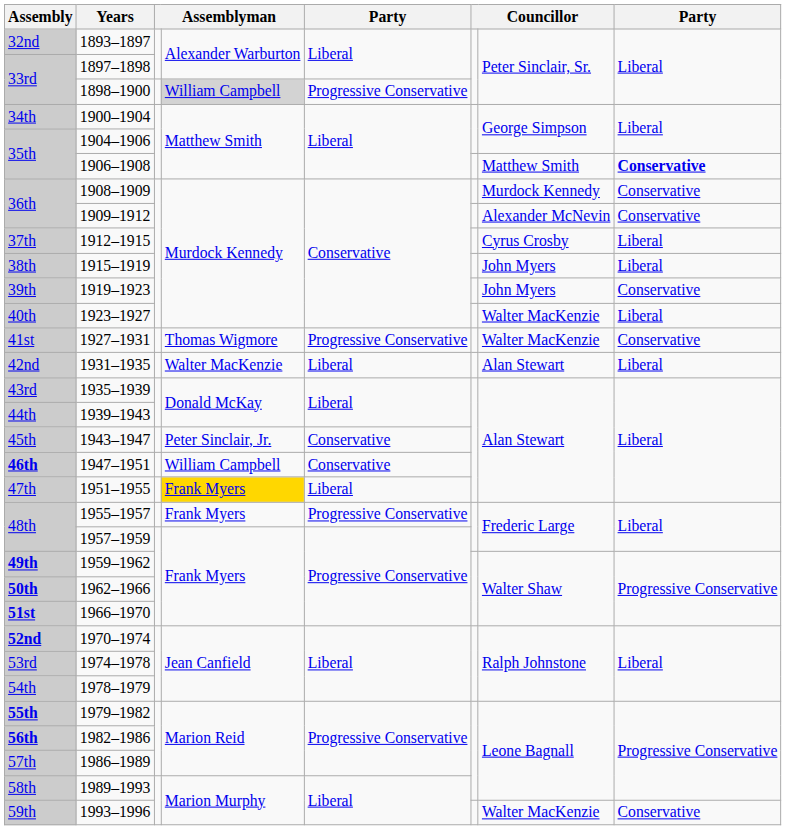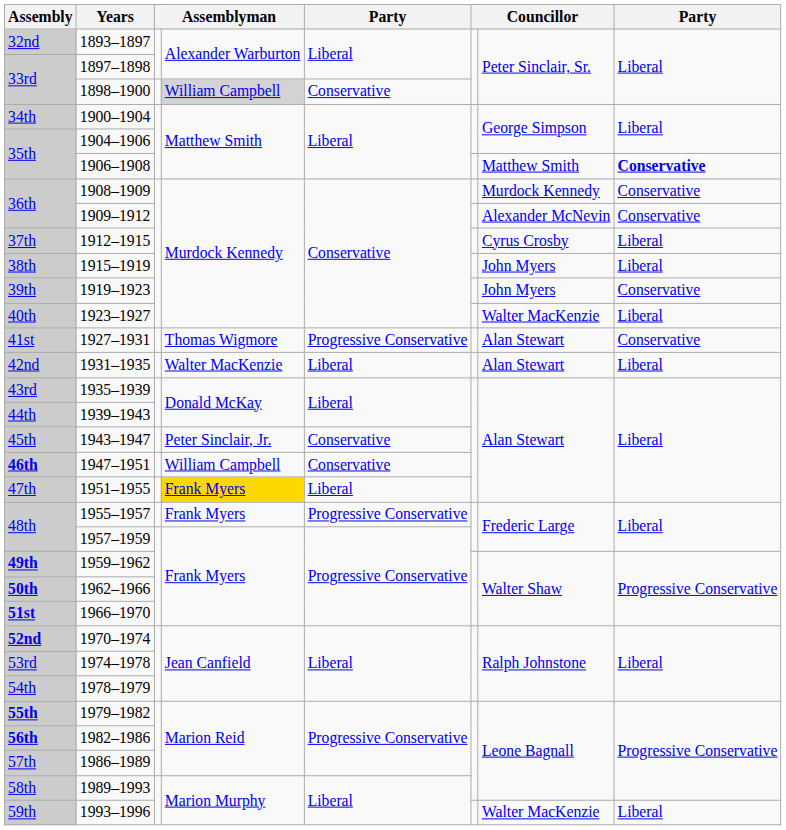 <table class="wikitable">
 <tr>
 <th>Assembly</th>
 <th>Years</th>
 <th colspan="2">Assemblyman</th>
 <th>Party</th>
 <th colspan="2">Councillor</th>
 <th>Party</th>
 </tr>
 <tr>
 <td bgcolor="CCCCCC"><a href='#'>32nd</a></td>
 <td>1893–1897</td>
 <td rowspan="2" ></td>
 <td rowspan="2"><a href='#'>Alexander Warburton</a></td>
 <td rowspan="2"><a href='#'>Liberal</a></td>
 <td rowspan="3" ></td>
 <td rowspan="3"><a href='#'>Peter Sinclair, Sr.</a></td>
 <td rowspan="3"><a href='#'>Liberal</a></td>
 </tr>
 <tr>
 <td bgcolor="CCCCCC" rowspan="2"><a href='#'>33rd</a></td>
 <td>1897–1898</td>
 </tr>
 <tr>
 <td>1898–1900</td>
 <td></td>
 <td style="background: lightgrey;"><a href='#'>William Campbell</a></td>
-<td><a href='#'>Progressive Conservative</a></td>
+<td><a href='#'>Conservative</a></td>
 </tr>
 <tr>
 <td bgcolor="CCCCCC"><a href='#'>34th</a></td>
 <td>1900–1904</td>
 <td rowspan="3" ></td>
 <td rowspan="3"><a href='#'>Matthew Smith</a></td>
 <td rowspan="3"><a href='#'>Liberal</a></td>
 <td rowspan="2" ></td>
 <td rowspan="2"><a href='#'>George Simpson</a></td>
 <td rowspan="2"><a href='#'>Liberal</a></td>
 </tr>
 <tr>
 <td bgcolor="CCCCCC" rowspan="2"><a href='#'>35th</a></td>
 <td>1904–1906</td>
 </tr>
 <tr>
 <td>1906–1908</td>
 <td></td>
 <td><a href='#'>Matthew Smith</a></td>
 <td><strong><a href='#'>Conservative</a></strong></td>
 </tr>
 <tr>
 <td bgcolor="CCCCCC" rowspan="2"><a href='#'>36th</a></td>
 <td>1908–1909</td>
 <td rowspan="6" ></td>
 <td rowspan="6"><a href='#'>Murdock Kennedy</a></td>
 <td rowspan="6"><a href='#'>Conservative</a></td>
 <td></td>
 <td><a href='#'>Murdock Kennedy</a></td>
 <td><a href='#'>Conservative</a></td>
 </tr>
 <tr>
 <td>1909–1912</td>
 <td></td>
 <td><a href='#'>Alexander McNevin</a></td>
 <td><a href='#'>Conservative</a></td>
 </tr>
 <tr>
 <td bgcolor="CCCCCC"><a href='#'>37th</a></td>
 <td>1912–1915</td>
 <td></td>
 <td><a href='#'>Cyrus Crosby</a></td>
 <td><a href='#'>Liberal</a></td>
 </tr>
 <tr>
 <td bgcolor="CCCCCC"><a href='#'>38th</a></td>
 <td>1915–1919</td>
 <td></td>
 <td><a href='#'>John Myers</a></td>
 <td><a href='#'>Liberal</a></td>
 </tr>
 <tr>
 <td bgcolor="CCCCCC"><a href='#'>39th</a></td>
 <td>1919–1923</td>
 <td></td>
 <td><a href='#'>John Myers</a></td>
 <td><a href='#'>Conservative</a></td>
 </tr>
 <tr>
 <td bgcolor="CCCCCC"><a href='#'>40th</a></td>
 <td>1923–1927</td>
 <td></td>
 <td><a href='#'>Walter MacKenzie</a></td>
 <td><a href='#'>Liberal</a></td>
 </tr>
 <tr>
 <td bgcolor="CCCCCC"><a href='#'>41st</a></td>
 <td>1927–1931</td>
 <td></td>
 <td><a href='#'>Thomas Wigmore</a></td>
 <td><a href='#'>Progressive Conservative</a></td>
 <td></td>
-<td><a href='#'>Walter MacKenzie</a></td>
+<td><a href='#'>Alan Stewart</a></td>
 <td><a href='#'>Conservative</a></td>
 </tr>
 <tr>
 <td bgcolor="CCCCCC"><a href='#'>42nd</a></td>
 <td>1931–1935</td>
 <td></td>
 <td><a href='#'>Walter MacKenzie</a></td>
 <td><a href='#'>Liberal</a></td>
 <td></td>
 <td><a href='#'>Alan Stewart</a></td>
 <td><a href='#'>Liberal</a></td>
 </tr>
 <tr>
 <td bgcolor="CCCCCC"><a href='#'>43rd</a></td>
 <td>1935–1939</td>
 <td rowspan="2" ></td>
 <td rowspan="2"><a href='#'>Donald McKay</a></td>
 <td rowspan="2"><a href='#'>Liberal</a></td>
 <td rowspan="5" ></td>
 <td rowspan="5"><a href='#'>Alan Stewart</a></td>
 <td rowspan="5"><a href='#'>Liberal</a></td>
 </tr>
 <tr>
 <td bgcolor="CCCCCC"><a href='#'>44th</a></td>
 <td>1939–1943</td>
 </tr>
 <tr>
 <td bgcolor="CCCCCC"><a href='#'>45th</a></td>
 <td>1943–1947</td>
 <td></td>
 <td><a href='#'>Peter Sinclair, Jr.</a></td>
 <td><a href='#'>Conservative</a></td>
 </tr>
 <tr>
 <td bgcolor="CCCCCC"><strong><a href='#'>46th</a></strong></td>
 <td>1947–1951</td>
 <td></td>
 <td><a href='#'>William Campbell</a></td>
 <td><a href='#'>Conservative</a></td>
 </tr>
 <tr>
 <td bgcolor="CCCCCC"><a href='#'>47th</a></td>
 <td>1951–1955</td>
 <td></td>
 <td style="background: gold;"><a href='#'>Frank Myers</a></td>
 <td><a href='#'>Liberal</a></td>
 </tr>
 <tr>
 <td bgcolor="CCCCCC" rowspan="2"><a href='#'>48th</a></td>
 <td>1955–1957</td>
 <td></td>
 <td><a href='#'>Frank Myers</a></td>
 <td><a href='#'>Progressive Conservative</a></td>
 <td rowspan="2" ></td>
 <td rowspan="2"><a href='#'>Frederic Large</a></td>
 <td rowspan="2"><a href='#'>Liberal</a></td>
 </tr>
 <tr>
 <td>1957–1959</td>
 <td rowspan="4" ></td>
 <td rowspan="4"><a href='#'>Frank Myers</a></td>
 <td rowspan="4"><a href='#'>Progressive Conservative</a></td>
 </tr>
 <tr>
 <td bgcolor="CCCCCC"><strong><a href='#'>49th</a></strong></td>
 <td>1959–1962</td>
 <td rowspan="3" ></td>
 <td rowspan="3"><a href='#'>Walter Shaw</a></td>
 <td rowspan="3"><a href='#'>Progressive Conservative</a></td>
 </tr>
 <tr>
 <td bgcolor="CCCCCC"><strong><a href='#'>50th</a></strong></td>
 <td>1962–1966</td>
 </tr>
 <tr>
 <td bgcolor="CCCCCC"><strong><a href='#'>51st</a></strong></td>
 <td>1966–1970</td>
 </tr>
 <tr>
 <td bgcolor="CCCCCC"><strong><a href='#'>52nd</a></strong></td>
 <td>1970–1974</td>
 <td rowspan="3" ></td>
 <td rowspan="3"><a href='#'>Jean Canfield</a></td>
 <td rowspan="3"><a href='#'>Liberal</a></td>
 <td rowspan="3" ></td>
 <td rowspan="3"><a href='#'>Ralph Johnstone</a></td>
 <td rowspan="3"><a href='#'>Liberal</a></td>
 </tr>
 <tr>
 <td bgcolor="CCCCCC"><a href='#'>53rd</a></td>
 <td>1974–1978</td>
 </tr>
 <tr>
 <td bgcolor="CCCCCC"><a href='#'>54th</a></td>
 <td>1978–1979</td>
 </tr>
 <tr>
 <td bgcolor="CCCCCC"><strong><a href='#'>55th</a></strong></td>
 <td>1979–1982</td>
 <td rowspan="3" ></td>
 <td rowspan="3"><a href='#'>Marion Reid</a></td>
 <td rowspan="3"><a href='#'>Progressive Conservative</a></td>
 <td rowspan="4" ></td>
 <td rowspan="4"><a href='#'>Leone Bagnall</a></td>
 <td rowspan="4"><a href='#'>Progressive Conservative</a></td>
 </tr>
 <tr>
 <td bgcolor="CCCCCC"><strong><a href='#'>56th</a></strong></td>
 <td>1982–1986</td>
 </tr>
 <tr>
 <td bgcolor="CCCCCC"><a href='#'>57th</a></td>
 <td>1986–1989</td>
 </tr>
 <tr>
 <td bgcolor="CCCCCC"><a href='#'>58th</a></td>
 <td>1989–1993</td>
 <td rowspan="2" ></td>
 <td rowspan="2"><a href='#'>Marion Murphy</a></td>
 <td rowspan="2"><a href='#'>Liberal</a></td>
 </tr>
 <tr>
 <td bgcolor="CCCCCC"><a href='#'>59th</a></td>
 <td>1993–1996</td>
 <td></td>
 <td><a href='#'>Walter MacKenzie</a></td>
-<td><a href='#'>Conservative</a></td>
+<td><a href='#'>Liberal</a></td>
 </tr>
 </table>
